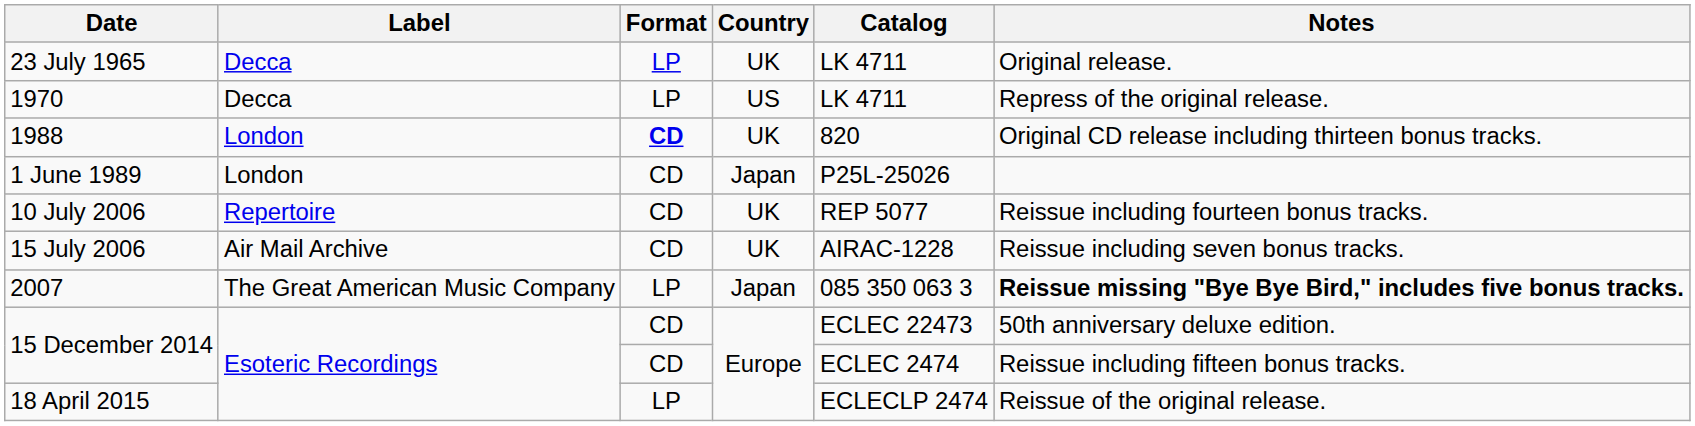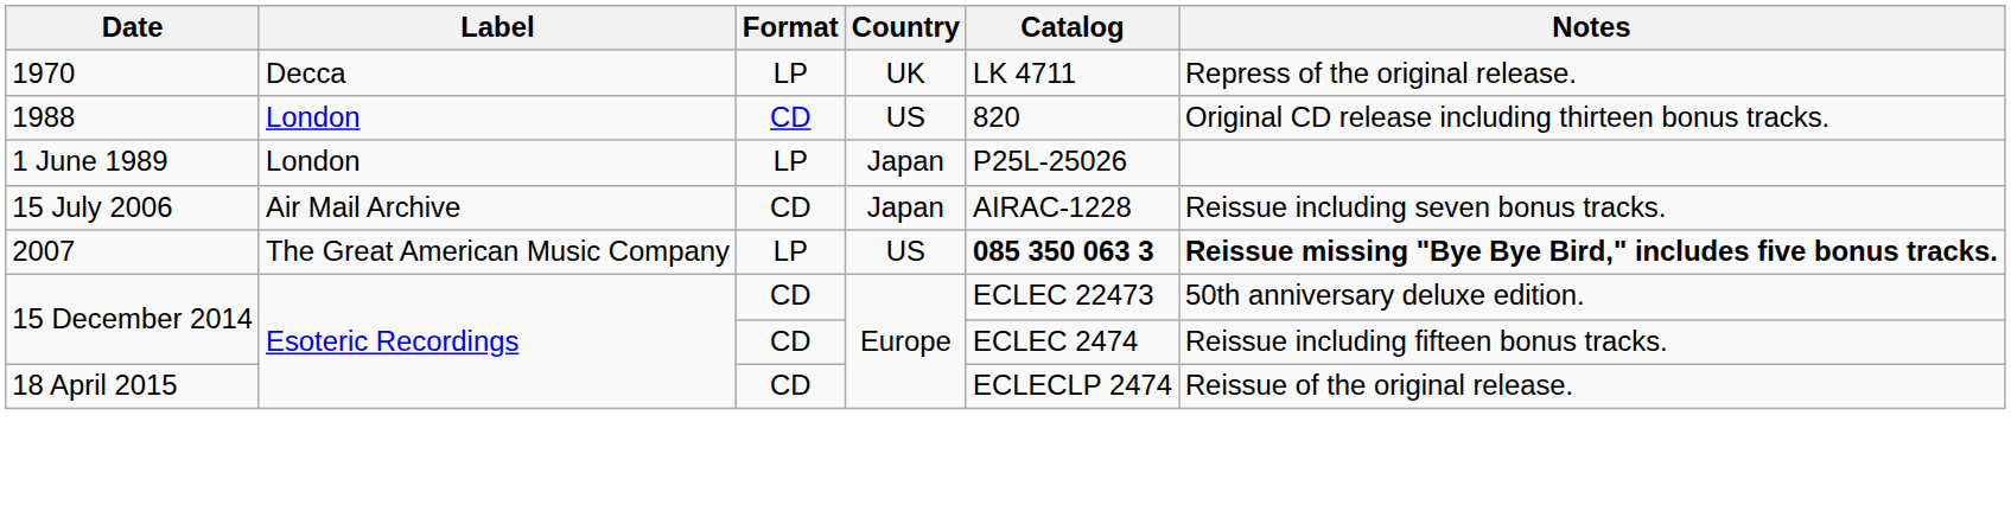 <table class="wikitable" border="1">
 <tr>
 <th>Date</th>
 <th>Label</th>
 <th>Format</th>
 <th>Country</th>
 <th>Catalog</th>
 <th>Notes</th>
 </tr>
 <tr>
-<td>23 July 1965</td>
-<td><a href='#'>Decca</a></td>
-<td align="center"><a href='#'>LP</a></td>
-<td align="center">UK</td>
-<td>LK 4711</td>
-<td>Original release.</td>
-</tr>
-<tr>
 <td>1970</td>
 <td>Decca</td>
 <td align="center">LP</td>
-<td align="center">US</td>
+<td align="center">UK</td>
 <td>LK 4711</td>
 <td>Repress of the original release.</td>
 </tr>
 <tr>
 <td>1988</td>
 <td><a href='#'>London</a></td>
-<td align="center"><strong><a href='#'>CD</a></strong></td>
-<td align="center">UK</td>
+<td align="center"><a href='#'>CD</a></td>
+<td align="center">US</td>
 <td>820 </td>
 <td>Original CD release including thirteen bonus tracks.</td>
 </tr>
 <tr>
 <td>1 June 1989</td>
 <td>London</td>
-<td align="center">CD</td>
+<td align="center">LP</td>
 <td align="center">Japan</td>
 <td>P25L-25026</td>
 <td></td>
 </tr>
 <tr>
-<td>10 July 2006</td>
-<td><a href='#'>Repertoire</a></td>
-<td align="center">CD</td>
-<td align="center">UK</td>
-<td>REP 5077</td>
-<td>Reissue including fourteen bonus tracks.</td>
-</tr>
-<tr>
 <td>15 July 2006</td>
 <td>Air Mail Archive</td>
 <td align="center">CD</td>
-<td align="center">UK</td>
+<td align="center">Japan</td>
 <td>AIRAC-1228</td>
 <td>Reissue including seven bonus tracks.</td>
 </tr>
 <tr>
 <td>2007</td>
 <td>The Great American Music Company</td>
 <td align="center">LP</td>
-<td align="center">Japan</td>
-<td>085 350 063 3</td>
+<td align="center">US</td>
+<td><strong>085 350 063 3</strong></td>
 <td><strong>Reissue missing "Bye Bye Bird," includes five bonus tracks.</strong></td>
 </tr>
 <tr>
 <td rowspan="2">15 December 2014</td>
 <td rowspan="3"><a href='#'>Esoteric Recordings</a></td>
 <td align="center">CD</td>
 <td rowspan="3" align="center">Europe</td>
 <td>ECLEC 22473</td>
 <td>50th anniversary deluxe edition.</td>
 </tr>
 <tr>
 <td align="center">CD</td>
 <td>ECLEC 2474</td>
 <td>Reissue including fifteen bonus tracks.</td>
 </tr>
 <tr>
 <td>18 April 2015</td>
-<td align="center">LP</td>
+<td align="center">CD</td>
 <td>ECLECLP 2474</td>
 <td>Reissue of the original release.</td>
 </tr>
 </table>
